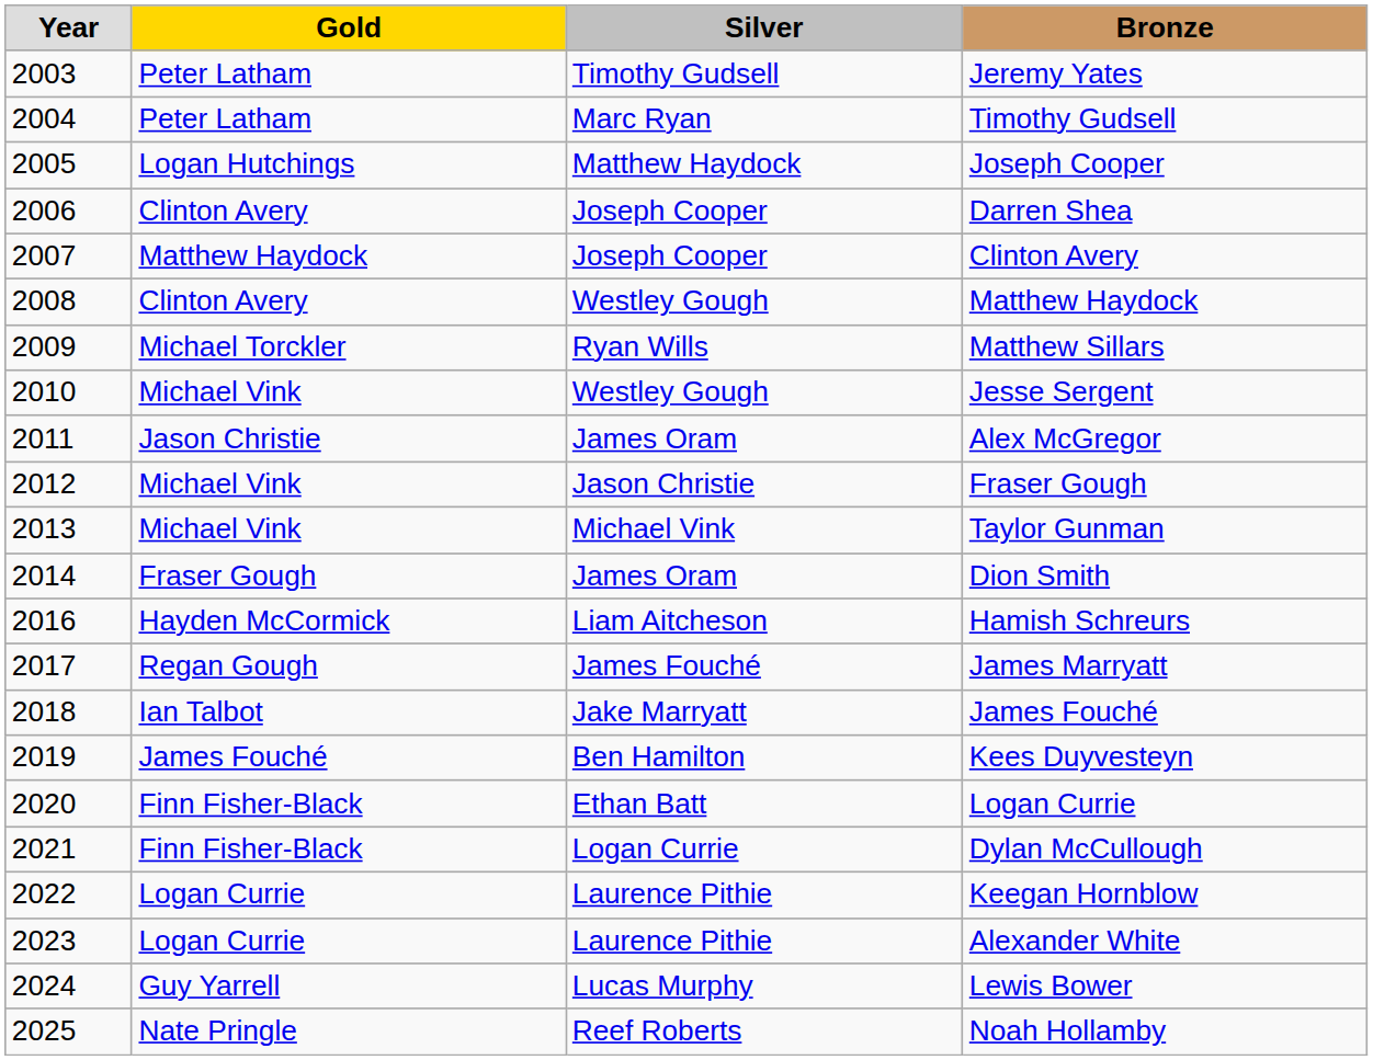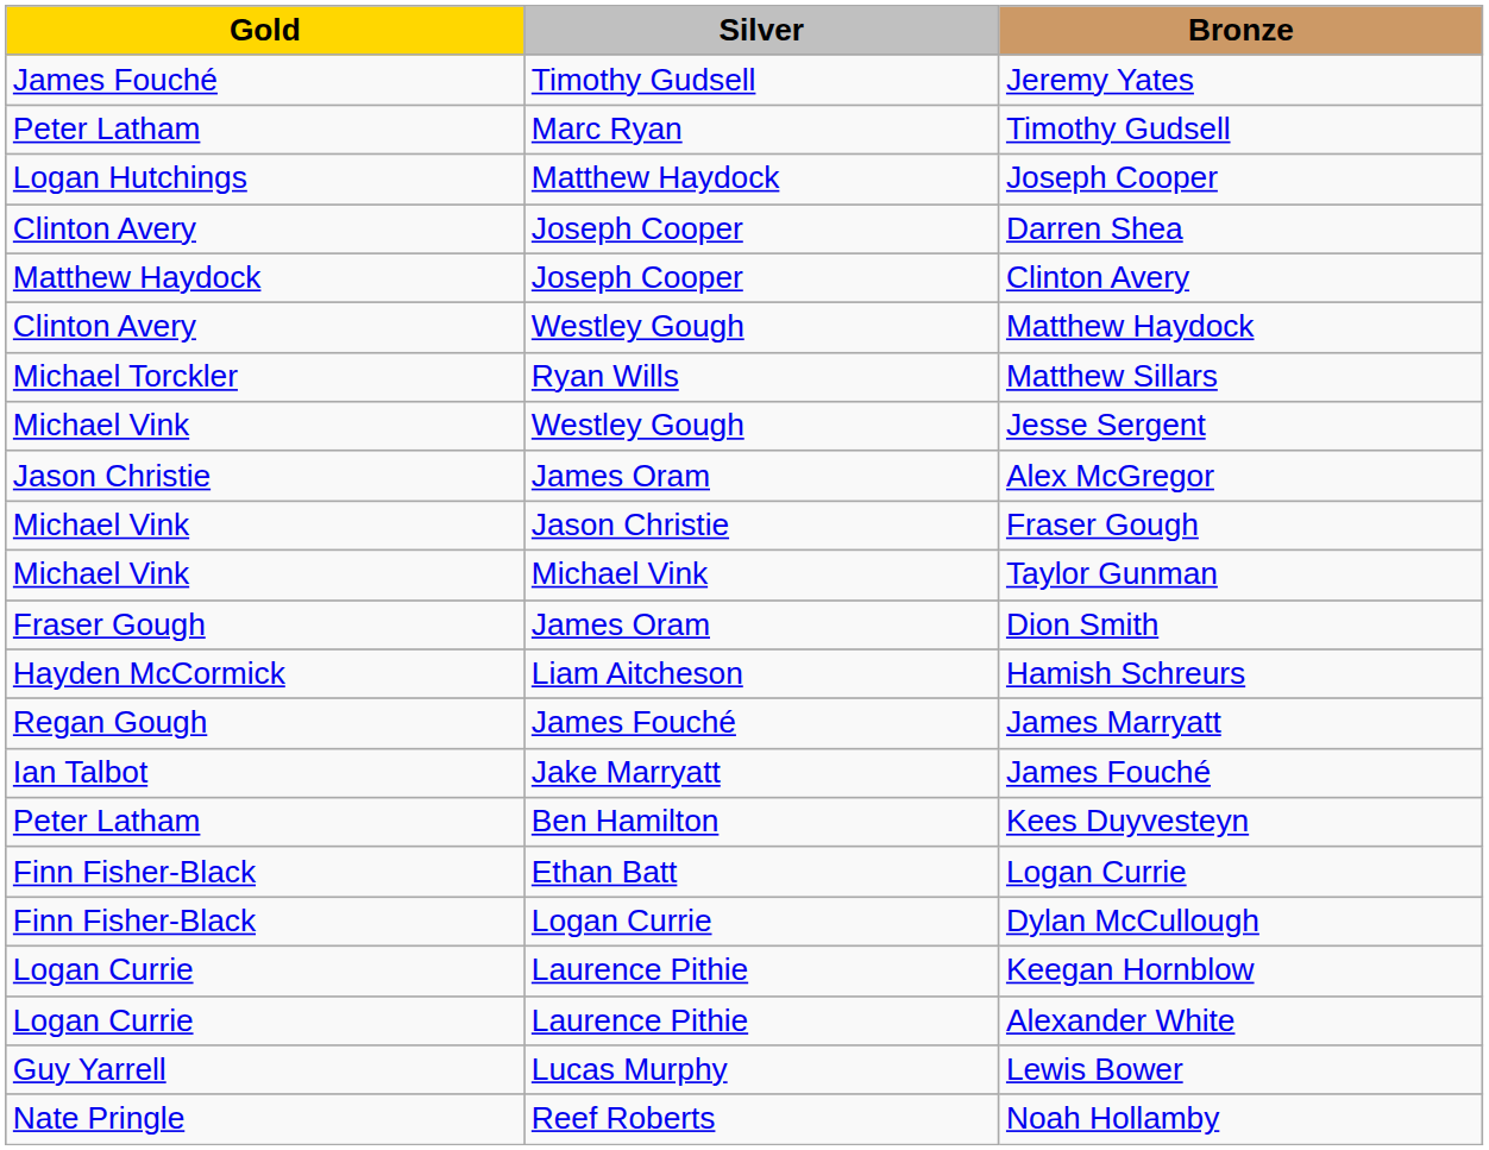 <table class="wikitable" style="width: 60%; text-align:left;">
 <tr>
-<td style="background:#DDDDDD; font-weight:bold; text-align:center;">Year</td>
 <td style="background:gold; font-weight:bold; text-align:center;">Gold</td>
 <td style="background:silver; font-weight:bold; text-align:center;">Silver</td>
 <td style="background:#cc9966; font-weight:bold; text-align:center;">Bronze</td>
 </tr>
 <tr>
-<td>2003</td>
-<td><a href='#'>Peter Latham</a></td>
+<td><a href='#'>James Fouché</a></td>
 <td><a href='#'>Timothy Gudsell</a></td>
 <td><a href='#'>Jeremy Yates</a></td>
 </tr>
 <tr>
-<td>2004</td>
 <td><a href='#'>Peter Latham</a></td>
 <td><a href='#'>Marc Ryan</a></td>
 <td><a href='#'>Timothy Gudsell</a></td>
 </tr>
 <tr>
-<td>2005</td>
 <td><a href='#'>Logan Hutchings</a></td>
 <td><a href='#'>Matthew Haydock</a></td>
 <td><a href='#'>Joseph Cooper</a></td>
 </tr>
 <tr>
-<td>2006</td>
 <td><a href='#'>Clinton Avery</a></td>
 <td><a href='#'>Joseph Cooper</a></td>
 <td><a href='#'>Darren Shea</a></td>
 </tr>
 <tr>
-<td>2007</td>
 <td><a href='#'>Matthew Haydock</a></td>
 <td><a href='#'>Joseph Cooper</a></td>
 <td><a href='#'>Clinton Avery</a></td>
 </tr>
 <tr>
-<td>2008</td>
 <td><a href='#'>Clinton Avery</a></td>
 <td><a href='#'>Westley Gough</a></td>
 <td><a href='#'>Matthew Haydock</a></td>
 </tr>
 <tr>
-<td>2009</td>
 <td><a href='#'>Michael Torckler</a></td>
 <td><a href='#'>Ryan Wills</a></td>
 <td><a href='#'>Matthew Sillars</a></td>
 </tr>
 <tr>
-<td>2010</td>
 <td><a href='#'>Michael Vink</a></td>
 <td><a href='#'>Westley Gough</a></td>
 <td><a href='#'>Jesse Sergent</a></td>
 </tr>
 <tr>
-<td>2011</td>
 <td><a href='#'>Jason Christie</a></td>
 <td><a href='#'>James Oram</a></td>
 <td><a href='#'>Alex McGregor</a></td>
 </tr>
 <tr>
-<td>2012</td>
 <td><a href='#'>Michael Vink</a></td>
 <td><a href='#'>Jason Christie</a></td>
 <td><a href='#'>Fraser Gough</a></td>
 </tr>
 <tr>
-<td>2013</td>
 <td><a href='#'>Michael Vink</a></td>
 <td><a href='#'>Michael Vink</a></td>
 <td><a href='#'>Taylor Gunman</a></td>
 </tr>
 <tr>
-<td>2014</td>
 <td><a href='#'>Fraser Gough</a></td>
 <td><a href='#'>James Oram</a></td>
 <td><a href='#'>Dion Smith</a></td>
 </tr>
 <tr>
-<td>2016</td>
 <td><a href='#'>Hayden McCormick</a></td>
 <td><a href='#'>Liam Aitcheson</a></td>
 <td><a href='#'>Hamish Schreurs</a></td>
 </tr>
 <tr>
-<td>2017</td>
 <td><a href='#'>Regan Gough</a></td>
 <td><a href='#'>James Fouché</a></td>
 <td><a href='#'>James Marryatt</a></td>
 </tr>
 <tr>
-<td>2018</td>
 <td><a href='#'>Ian Talbot</a></td>
 <td><a href='#'>Jake Marryatt</a></td>
 <td><a href='#'>James Fouché</a></td>
 </tr>
 <tr>
-<td>2019</td>
-<td><a href='#'>James Fouché</a></td>
+<td><a href='#'>Peter Latham</a></td>
 <td><a href='#'>Ben Hamilton</a></td>
 <td><a href='#'>Kees Duyvesteyn</a></td>
 </tr>
 <tr>
-<td>2020</td>
 <td><a href='#'>Finn Fisher-Black</a></td>
 <td><a href='#'>Ethan Batt</a></td>
 <td><a href='#'>Logan Currie</a></td>
 </tr>
 <tr>
-<td>2021</td>
 <td><a href='#'>Finn Fisher-Black</a></td>
 <td><a href='#'>Logan Currie</a></td>
 <td><a href='#'>Dylan McCullough</a></td>
 </tr>
 <tr>
-<td>2022</td>
 <td><a href='#'>Logan Currie</a></td>
 <td><a href='#'>Laurence Pithie</a></td>
 <td><a href='#'>Keegan Hornblow</a></td>
 </tr>
 <tr>
-<td>2023</td>
 <td><a href='#'>Logan Currie</a></td>
 <td><a href='#'>Laurence Pithie</a></td>
 <td><a href='#'>Alexander White</a></td>
 </tr>
 <tr>
-<td>2024</td>
 <td><a href='#'>Guy Yarrell</a></td>
 <td><a href='#'>Lucas Murphy</a></td>
 <td><a href='#'>Lewis Bower</a></td>
 </tr>
 <tr>
-<td>2025</td>
 <td><a href='#'>Nate Pringle</a></td>
 <td><a href='#'>Reef Roberts</a></td>
 <td><a href='#'>Noah Hollamby</a></td>
 </tr>
 </table>
